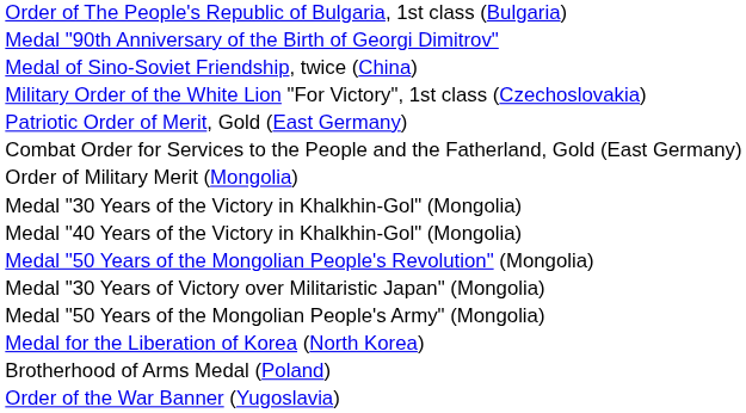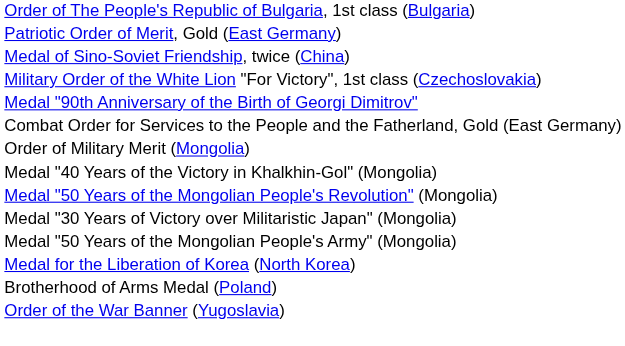 <table>
 <tr>
 <td></td>
 <td><a href='#'>Order of The People's Republic of Bulgaria</a>, 1st class (<a href='#'>Bulgaria</a>)</td>
 </tr>
 <tr>
 <td></td>
-<td><a href='#'>Medal "90th Anniversary of the Birth of Georgi Dimitrov"</a></td>
+<td><a href='#'>Patriotic Order of Merit</a>, Gold (<a href='#'>East Germany</a>)</td>
 </tr>
 <tr>
 <td></td>
 <td><a href='#'>Medal of Sino-Soviet Friendship</a>, twice (<a href='#'>China</a>)</td>
 </tr>
 <tr>
 <td></td>
 <td><a href='#'>Military Order of the White Lion</a> "For Victory", 1st class (<a href='#'>Czechoslovakia</a>)</td>
 </tr>
 <tr>
 <td></td>
-<td><a href='#'>Patriotic Order of Merit</a>, Gold (<a href='#'>East Germany</a>)</td>
+<td><a href='#'>Medal "90th Anniversary of the Birth of Georgi Dimitrov"</a></td>
 </tr>
 <tr>
 <td></td>
 <td>Combat Order for Services to the People and the Fatherland, Gold (East Germany)</td>
 </tr>
 <tr>
 <td></td>
 <td>Order of Military Merit (<a href='#'>Mongolia</a>)</td>
-</tr>
-<tr>
-<td></td>
-<td>Medal "30 Years of the Victory in Khalkhin-Gol" (Mongolia)</td>
 </tr>
 <tr>
 <td></td>
 <td>Medal "40 Years of the Victory in Khalkhin-Gol" (Mongolia)</td>
 </tr>
 <tr>
 <td></td>
 <td><a href='#'>Medal "50 Years of the Mongolian People's Revolution"</a> (Mongolia)</td>
 </tr>
 <tr>
 <td></td>
 <td>Medal "30 Years of Victory over Militaristic Japan" (Mongolia)</td>
 </tr>
 <tr>
 <td></td>
 <td>Medal "50 Years of the Mongolian People's Army" (Mongolia)</td>
 </tr>
 <tr>
 <td></td>
 <td><a href='#'>Medal for the Liberation of Korea</a> (<a href='#'>North Korea</a>)</td>
 </tr>
 <tr>
 <td></td>
 <td>Brotherhood of Arms Medal (<a href='#'>Poland</a>)</td>
 </tr>
 <tr>
 <td></td>
 <td><a href='#'>Order of the War Banner</a> (<a href='#'>Yugoslavia</a>)</td>
 </tr>
 <tr>
 </tr>
 </table>
